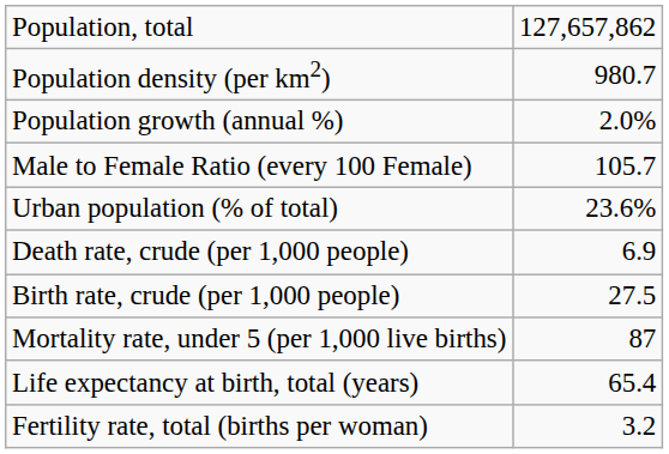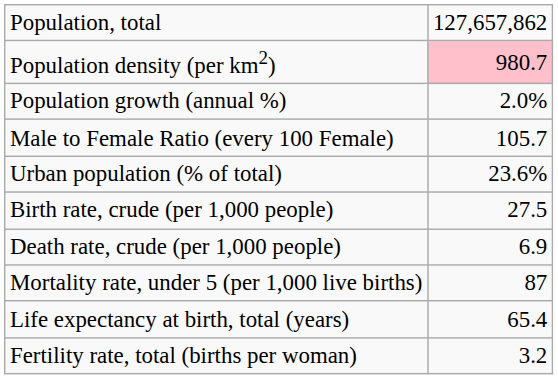 <table class="wikitable">
 <tr>
 <td>Population, total</td>
 <td style="text-align: right;">127,657,862</td>
 </tr>
 <tr>
 <td>Population density (per km<sup>2</sup>)</td>
-<td style="text-align: right;">980.7</td>
+<td style="background: pink; text-align: right;">980.7</td>
 </tr>
 <tr>
 <td>Population growth (annual %)</td>
 <td style="text-align: right;">2.0%</td>
 </tr>
 <tr>
 <td>Male to Female Ratio (every 100 Female)</td>
 <td style="text-align: right;">105.7</td>
 </tr>
 <tr>
 <td>Urban population (% of total)</td>
 <td style="text-align: right;">23.6%</td>
 </tr>
 <tr>
+<td>Birth rate, crude (per 1,000 people)</td>
+<td style="text-align: right;">27.5</td>
+</tr>
+<tr>
 <td>Death rate, crude (per 1,000 people)</td>
 <td style="text-align: right;">6.9</td>
-</tr>
-<tr>
-<td>Birth rate, crude (per 1,000 people)</td>
-<td style="text-align: right;">27.5</td>
 </tr>
 <tr>
 <td>Mortality rate, under 5 (per 1,000 live births)</td>
 <td style="text-align: right;">87</td>
 </tr>
 <tr>
 <td>Life expectancy at birth, total (years)</td>
 <td style="text-align: right;">65.4</td>
 </tr>
 <tr>
 <td>Fertility rate, total (births per woman)</td>
 <td style="text-align: right;">3.2</td>
 </tr>
 </table>
